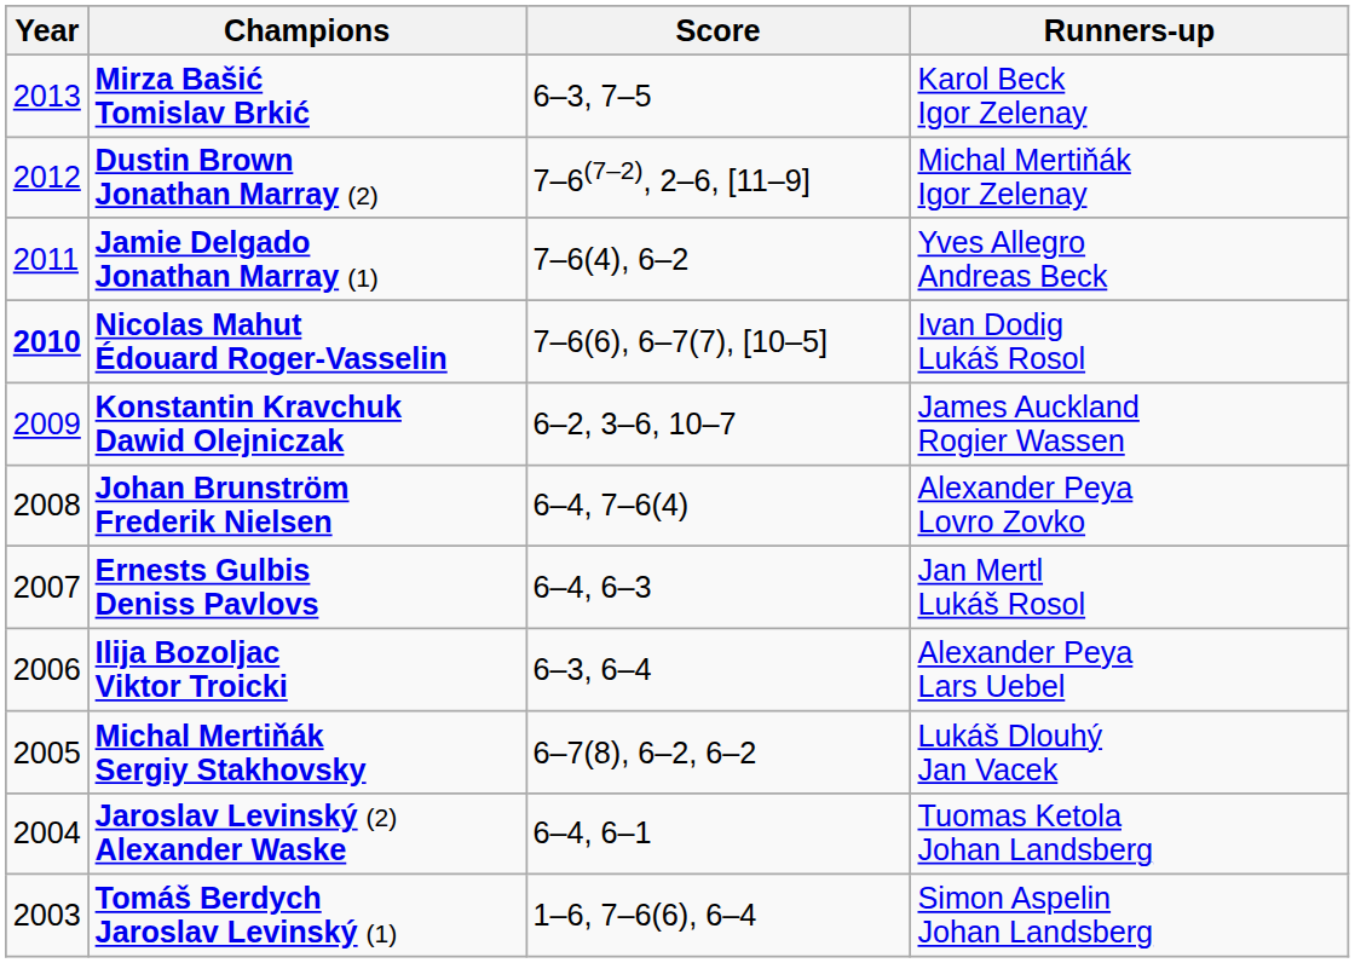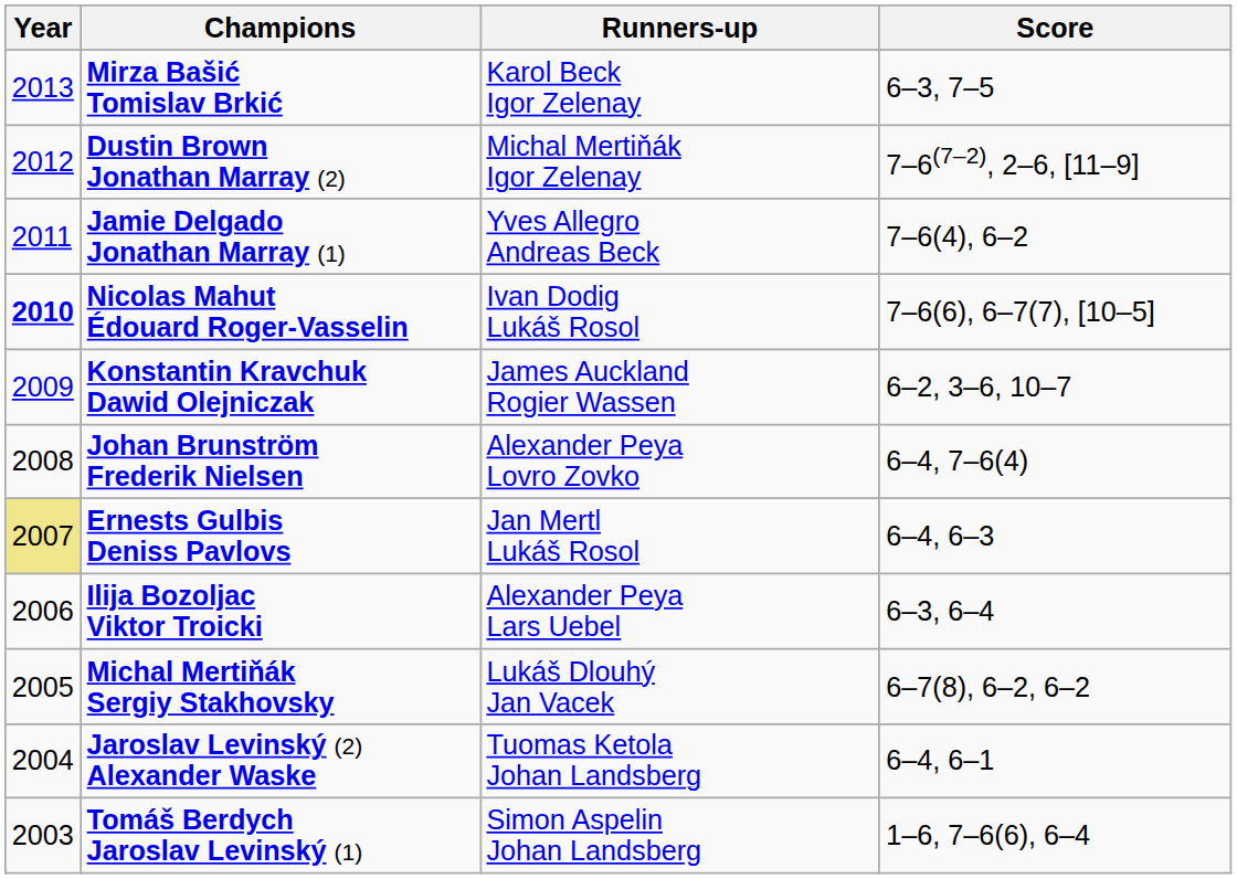 <table class="wikitable" style="font-size:90%">
 <tr>
 <th>Year</th>
 <th width="200">Champions</th>
+<th width="200">Runners-up</th>
 <th width="175">Score</th>
-<th width="200">Runners-up</th>
 </tr>
 <tr>
 <td><a href='#'>2013</a></td>
 <td> <strong><a href='#'>Mirza Bašić</a></strong><br> <strong><a href='#'>Tomislav Brkić</a></strong></td>
+<td> <a href='#'>Karol Beck</a><br> <a href='#'>Igor Zelenay</a></td>
 <td>6–3, 7–5</td>
-<td> <a href='#'>Karol Beck</a><br> <a href='#'>Igor Zelenay</a></td>
 </tr>
 <tr>
 <td><a href='#'>2012</a></td>
 <td> <strong><a href='#'>Dustin Brown</a></strong><br> <strong><a href='#'>Jonathan Marray</a></strong> <small>(2)</small></td>
+<td> <a href='#'>Michal Mertiňák</a><br> <a href='#'>Igor Zelenay</a></td>
 <td>7–6<sup>(7–2)</sup>, 2–6, [11–9]</td>
-<td> <a href='#'>Michal Mertiňák</a><br> <a href='#'>Igor Zelenay</a></td>
 </tr>
 <tr>
 <td><a href='#'>2011</a></td>
 <td> <strong><a href='#'>Jamie Delgado</a></strong><br> <strong><a href='#'>Jonathan Marray</a></strong> <small>(1)</small></td>
+<td> <a href='#'>Yves Allegro</a><br> <a href='#'>Andreas Beck</a></td>
 <td>7–6(4), 6–2</td>
-<td> <a href='#'>Yves Allegro</a><br> <a href='#'>Andreas Beck</a></td>
 </tr>
 <tr>
 <td><strong><a href='#'>2010</a></strong></td>
 <td> <strong><a href='#'>Nicolas Mahut</a></strong><br> <strong><a href='#'>Édouard Roger-Vasselin</a></strong></td>
+<td> <a href='#'>Ivan Dodig</a><br> <a href='#'>Lukáš Rosol</a></td>
 <td>7–6(6), 6–7(7), [10–5]</td>
-<td> <a href='#'>Ivan Dodig</a><br> <a href='#'>Lukáš Rosol</a></td>
 </tr>
 <tr>
 <td><a href='#'>2009</a></td>
 <td> <strong><a href='#'>Konstantin Kravchuk</a></strong><br> <strong><a href='#'>Dawid Olejniczak</a></strong></td>
+<td> <a href='#'>James Auckland</a><br> <a href='#'>Rogier Wassen</a></td>
 <td>6–2, 3–6, 10–7</td>
-<td> <a href='#'>James Auckland</a><br> <a href='#'>Rogier Wassen</a></td>
 </tr>
 <tr>
 <td>2008</td>
 <td> <strong><a href='#'>Johan Brunström</a></strong><br> <strong><a href='#'>Frederik Nielsen</a></strong></td>
+<td> <a href='#'>Alexander Peya</a><br> <a href='#'>Lovro Zovko</a></td>
 <td>6–4, 7–6(4)</td>
-<td> <a href='#'>Alexander Peya</a><br> <a href='#'>Lovro Zovko</a></td>
 </tr>
 <tr>
-<td>2007</td>
+<td style="background: khaki;">2007</td>
 <td> <strong><a href='#'>Ernests Gulbis</a></strong><br> <strong><a href='#'>Deniss Pavlovs</a></strong></td>
+<td> <a href='#'>Jan Mertl</a><br> <a href='#'>Lukáš Rosol</a></td>
 <td>6–4, 6–3</td>
-<td> <a href='#'>Jan Mertl</a><br> <a href='#'>Lukáš Rosol</a></td>
 </tr>
 <tr>
 <td>2006</td>
 <td> <strong><a href='#'>Ilija Bozoljac</a></strong><br> <strong><a href='#'>Viktor Troicki</a></strong></td>
+<td> <a href='#'>Alexander Peya</a><br> <a href='#'>Lars Uebel</a></td>
 <td>6–3, 6–4</td>
-<td> <a href='#'>Alexander Peya</a><br> <a href='#'>Lars Uebel</a></td>
 </tr>
 <tr>
 <td>2005</td>
 <td> <strong><a href='#'>Michal Mertiňák</a></strong><br> <strong><a href='#'>Sergiy Stakhovsky</a></strong></td>
+<td> <a href='#'>Lukáš Dlouhý</a><br> <a href='#'>Jan Vacek</a></td>
 <td>6–7(8), 6–2, 6–2</td>
-<td> <a href='#'>Lukáš Dlouhý</a><br> <a href='#'>Jan Vacek</a></td>
 </tr>
 <tr>
 <td>2004</td>
 <td> <strong><a href='#'>Jaroslav Levinský</a></strong> <small>(2)</small><br> <strong><a href='#'>Alexander Waske</a></strong></td>
+<td> <a href='#'>Tuomas Ketola</a><br> <a href='#'>Johan Landsberg</a></td>
 <td>6–4, 6–1</td>
-<td> <a href='#'>Tuomas Ketola</a><br> <a href='#'>Johan Landsberg</a></td>
 </tr>
 <tr>
 <td>2003</td>
 <td> <strong><a href='#'>Tomáš Berdych</a></strong><br> <strong><a href='#'>Jaroslav Levinský</a></strong> <small>(1)</small></td>
+<td> <a href='#'>Simon Aspelin</a><br> <a href='#'>Johan Landsberg</a></td>
 <td>1–6, 7–6(6), 6–4</td>
-<td> <a href='#'>Simon Aspelin</a><br> <a href='#'>Johan Landsberg</a></td>
 </tr>
 </table>
